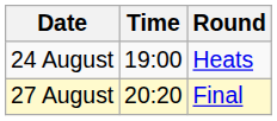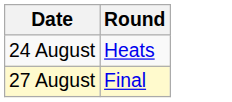 <table class="wikitable">
 <tr>
 <th>Date</th>
-<th>Time</th>
 <th>Round</th>
 </tr>
 <tr>
 <td>24 August</td>
-<td>19:00</td>
 <td><a href='#'>Heats</a></td>
 </tr>
 <tr style=background:lemonchiffon>
 <td>27 August</td>
-<td>20:20</td>
 <td><a href='#'>Final</a></td>
 </tr>
 </table>
